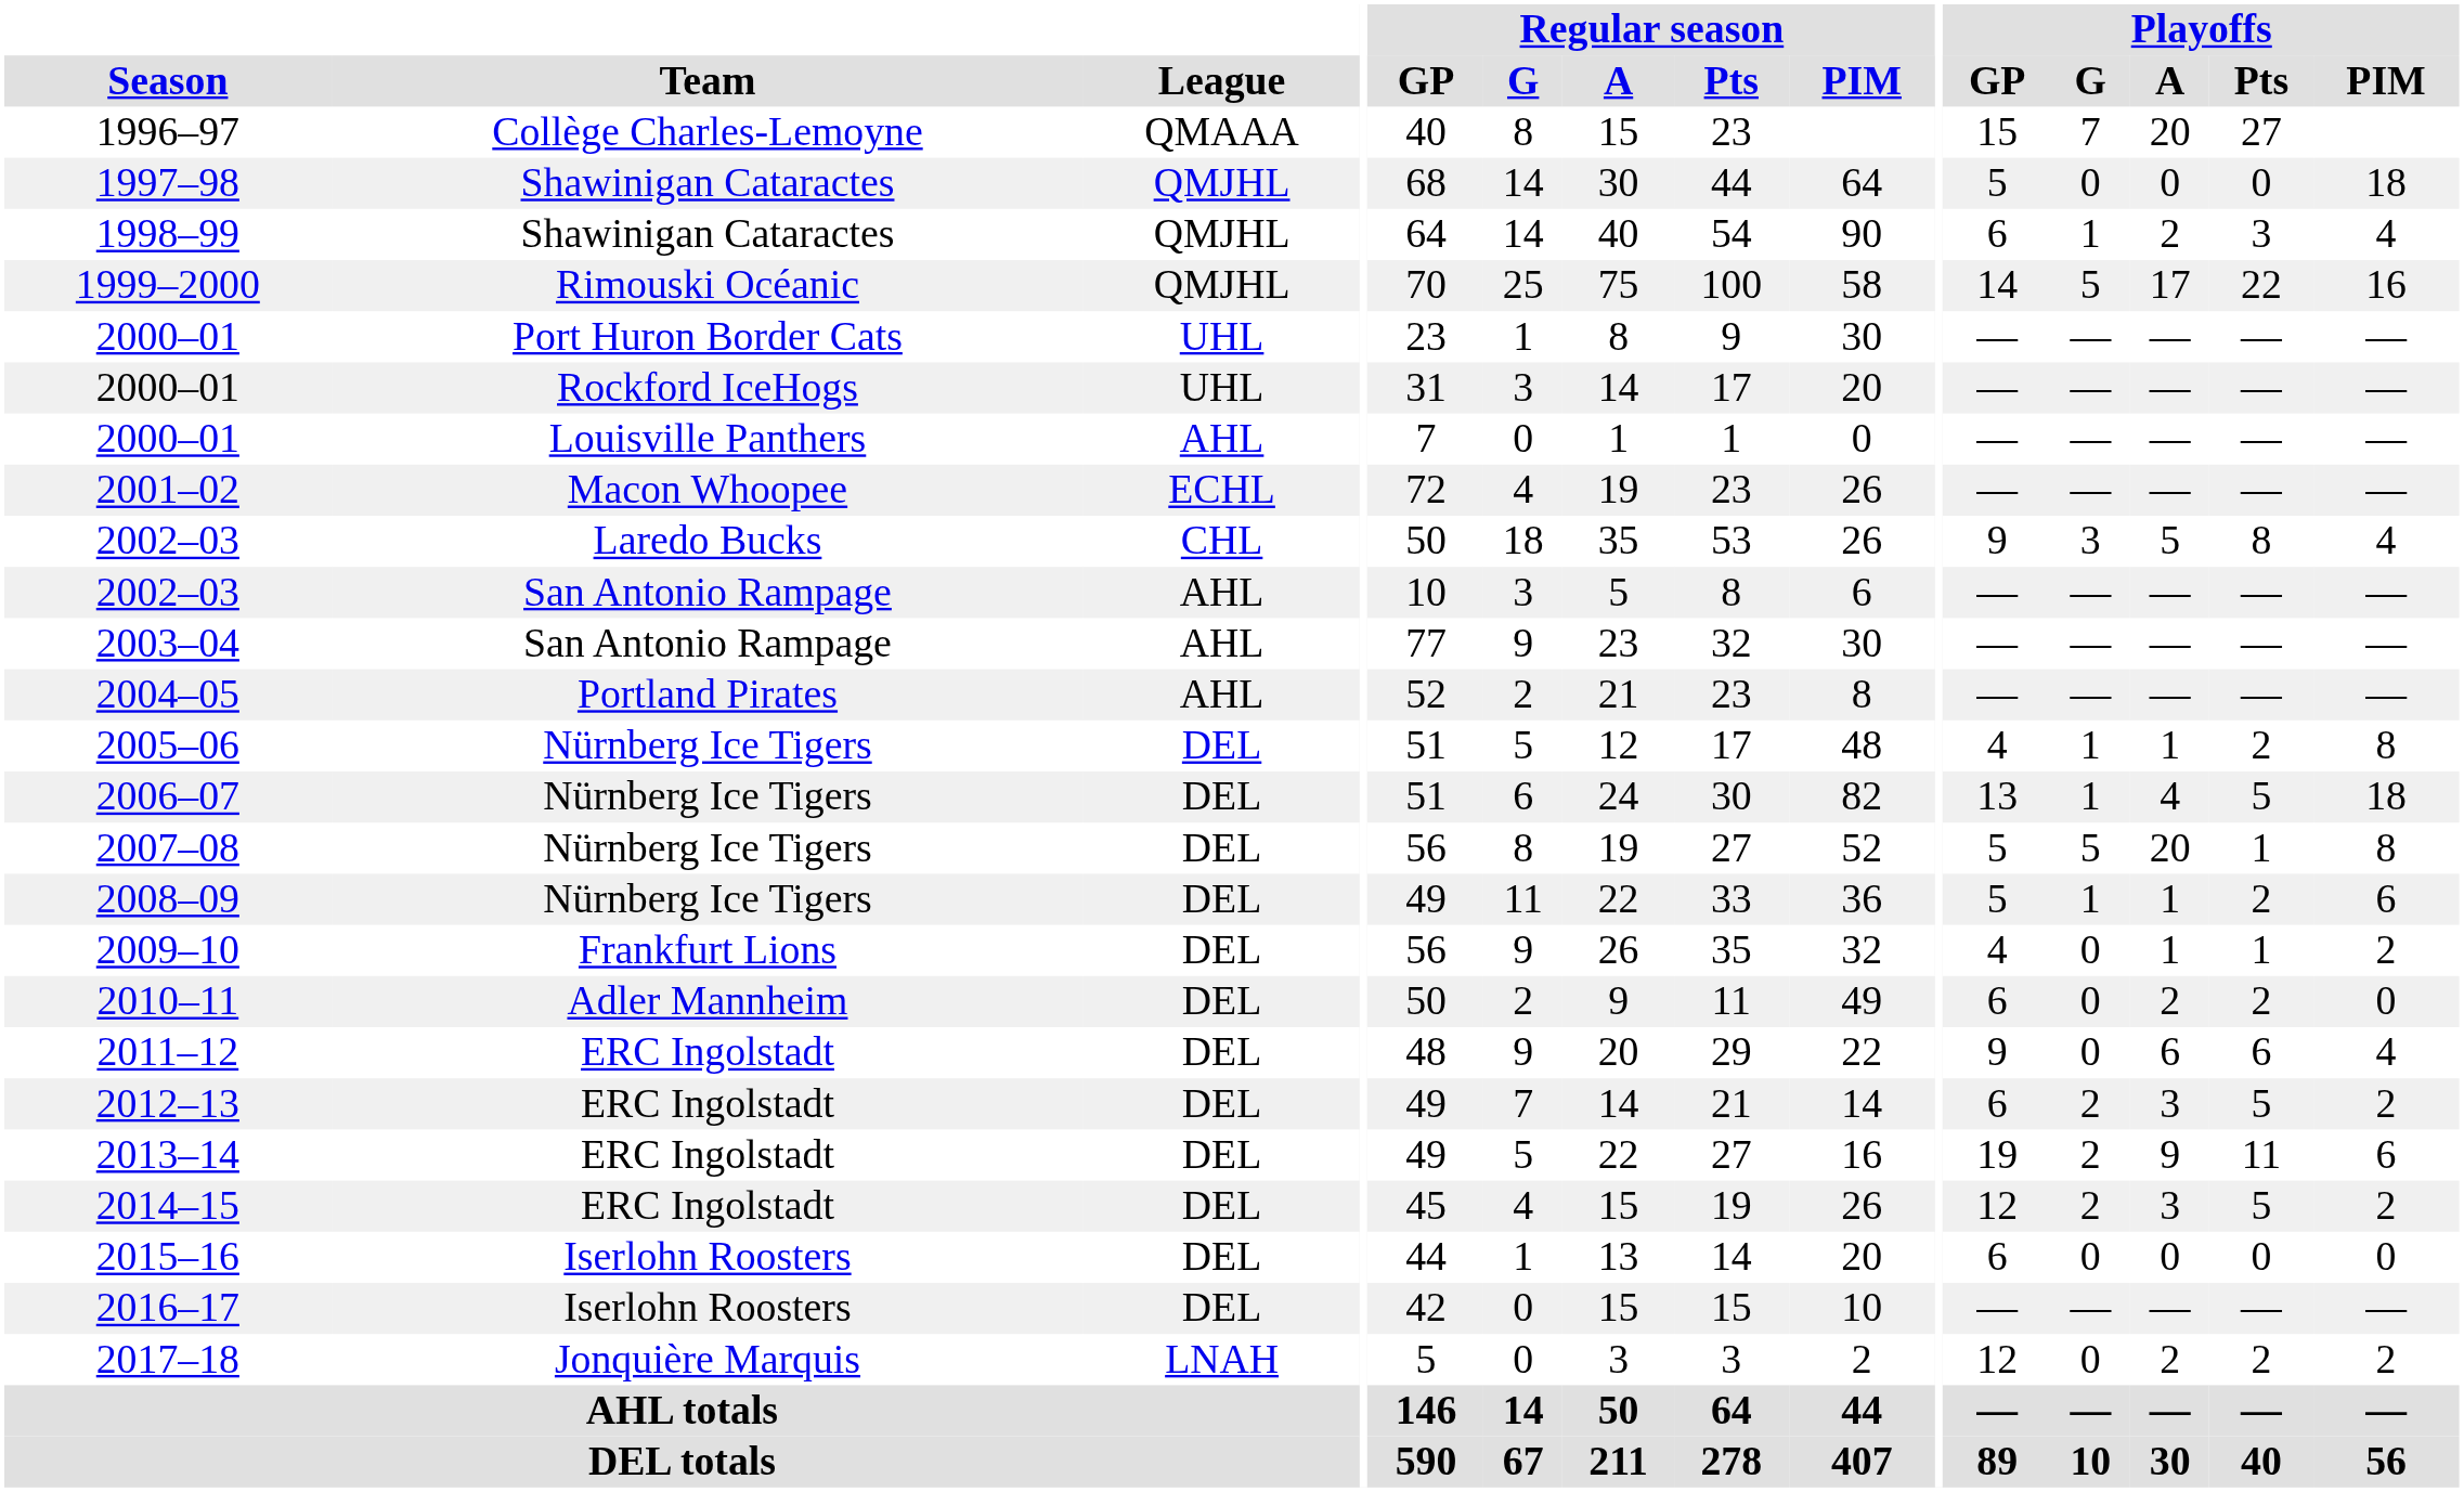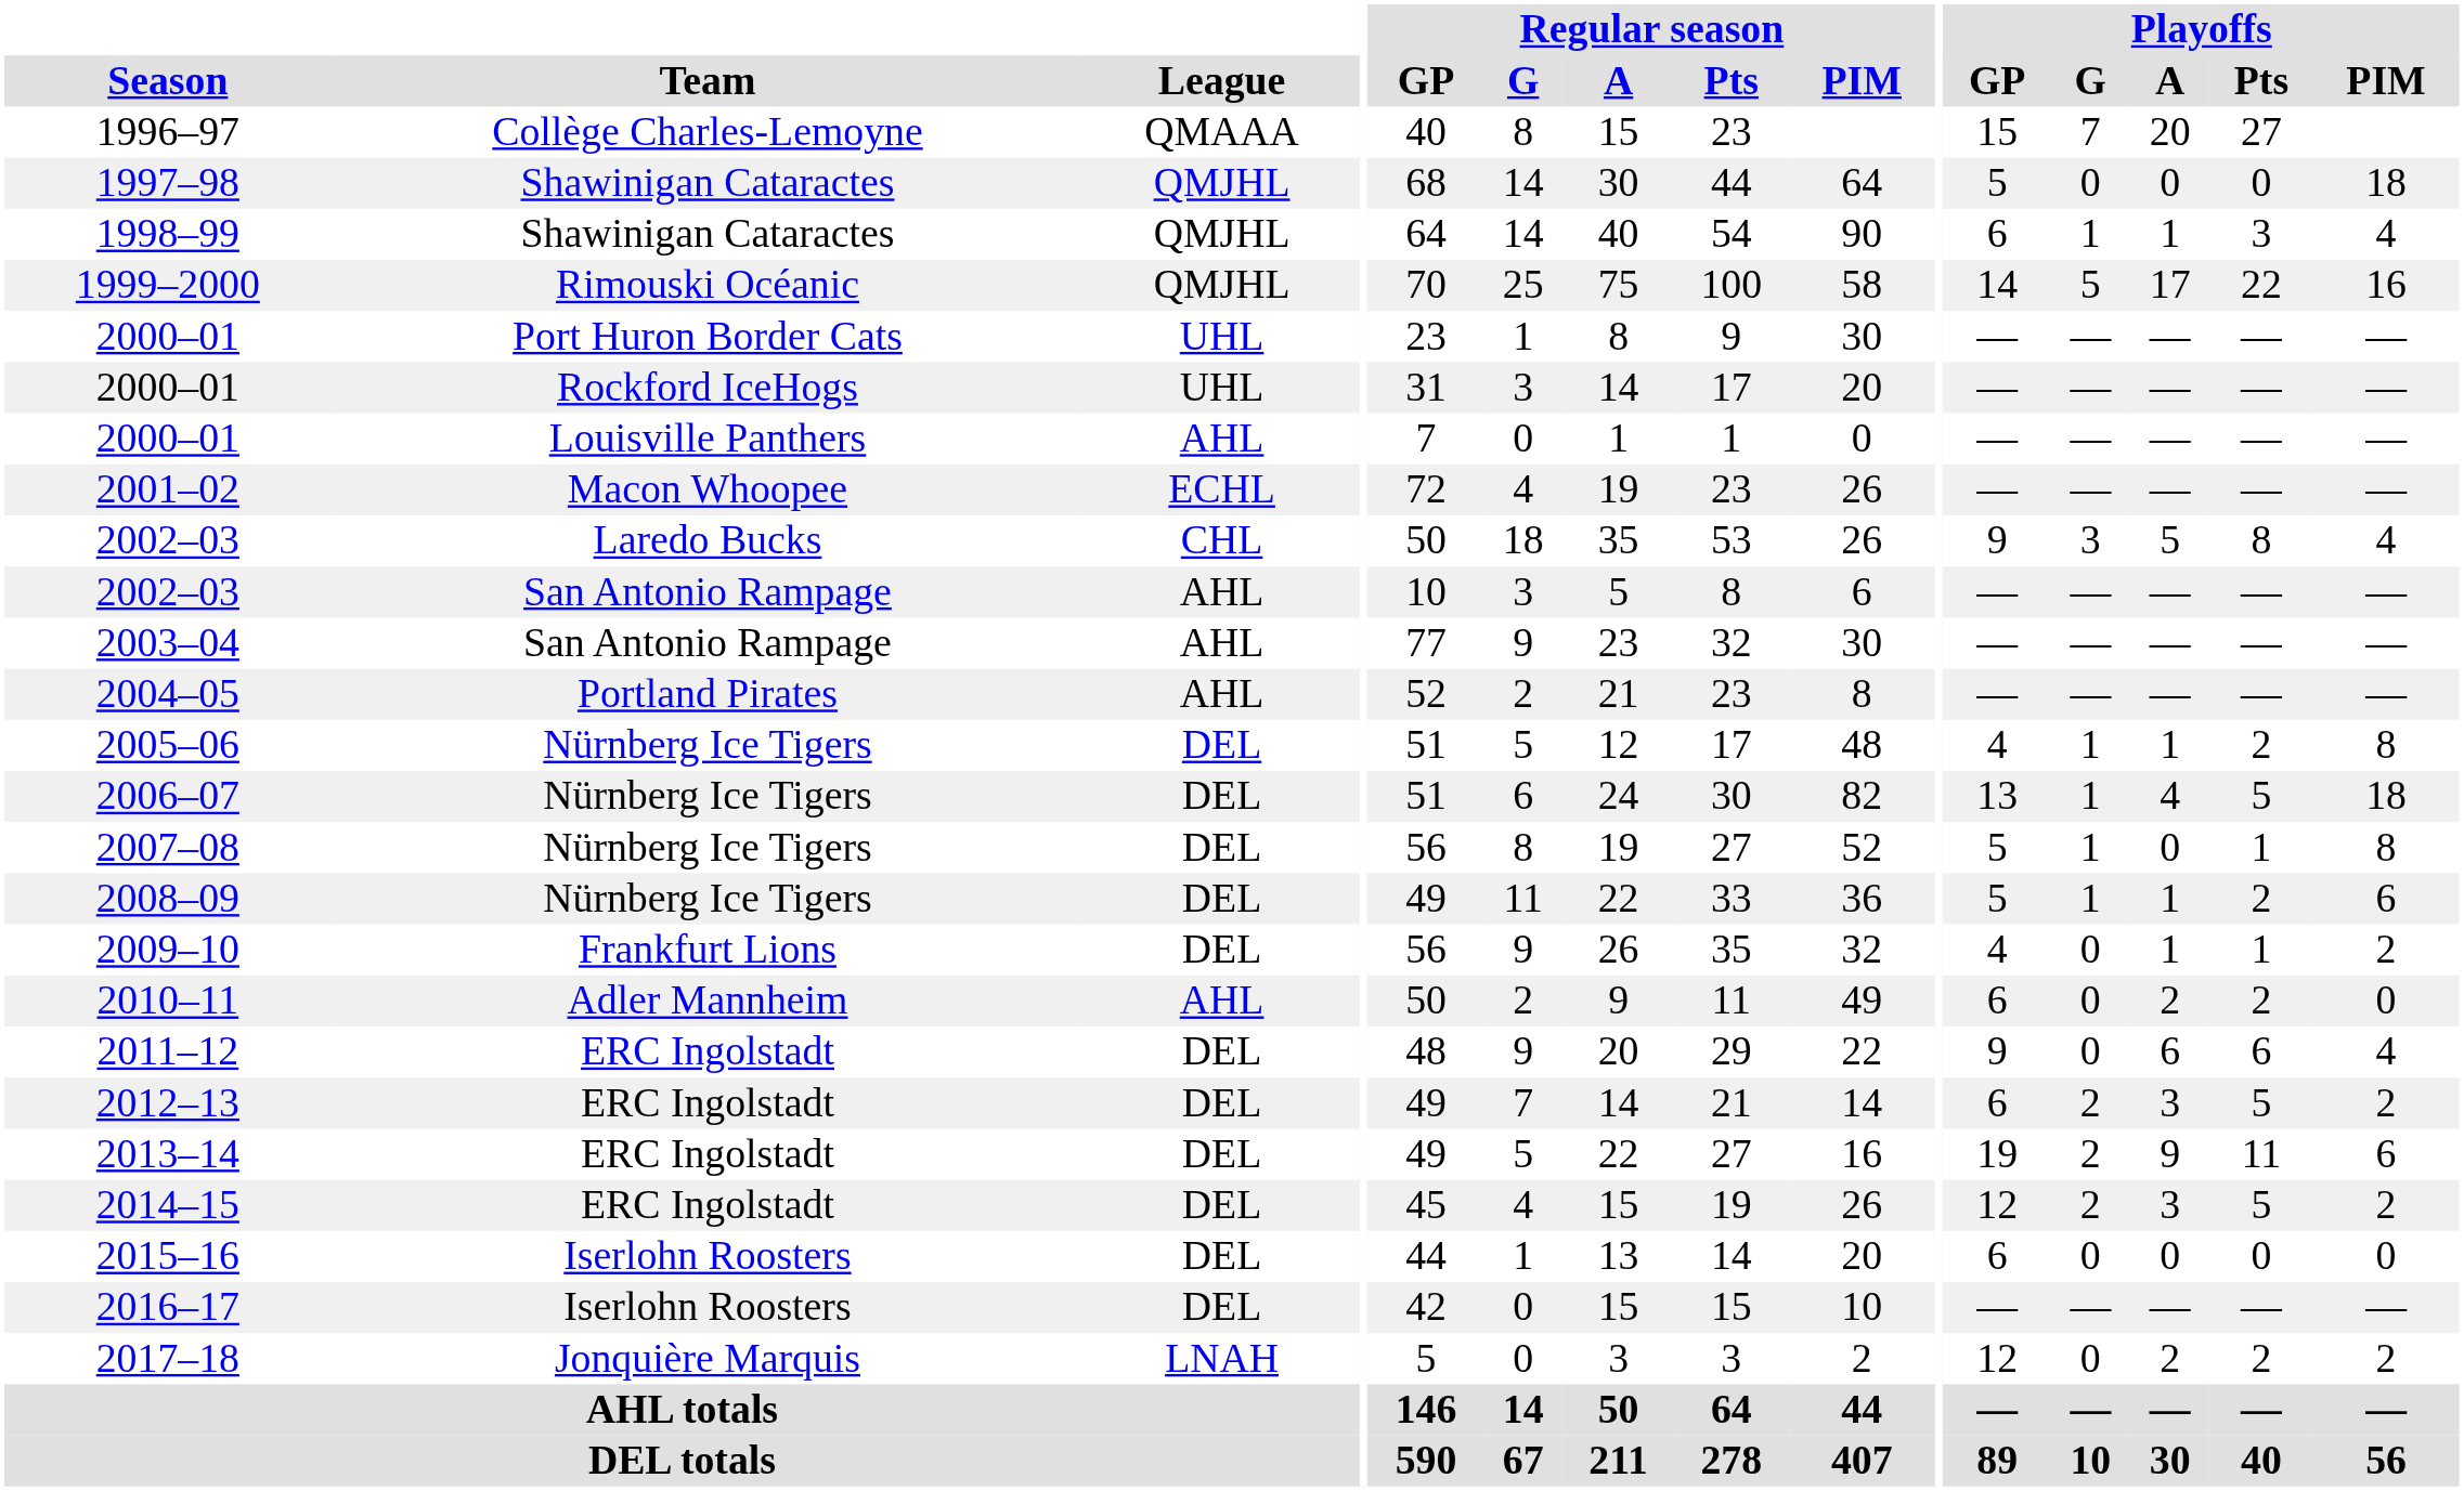 <table border="0" cellpadding="1" cellspacing="0" style="text-align:center; width:60em">
 <tr bgcolor="#e0e0e0">
 <th colspan="3" bgcolor="#ffffff"></th>
 <th rowspan="99" bgcolor="#ffffff"></th>
 <th colspan="5"><a href='#'>Regular season</a></th>
 <th rowspan="99" bgcolor="#ffffff"></th>
 <th colspan="5"><a href='#'>Playoffs</a></th>
 </tr>
 <tr bgcolor="#e0e0e0">
 <th><a href='#'>Season</a></th>
 <th>Team</th>
 <th>League</th>
 <th>GP</th>
 <th><a href='#'>G</a></th>
 <th><a href='#'>A</a></th>
 <th><a href='#'>Pts</a></th>
 <th><a href='#'>PIM</a></th>
 <th>GP</th>
 <th>G</th>
 <th>A</th>
 <th>Pts</th>
 <th>PIM</th>
 </tr>
 <tr>
 <td>1996–97</td>
 <td><a href='#'>Collège Charles-Lemoyne</a></td>
 <td>QMAAA</td>
 <td>40</td>
 <td>8</td>
 <td>15</td>
 <td>23</td>
 <td></td>
 <td>15</td>
 <td>7</td>
 <td>20</td>
 <td>27</td>
 <td></td>
 </tr>
 <tr bgcolor="#f0f0f0">
 <td><a href='#'>1997–98</a></td>
 <td><a href='#'>Shawinigan Cataractes</a></td>
 <td><a href='#'>QMJHL</a></td>
 <td>68</td>
 <td>14</td>
 <td>30</td>
 <td>44</td>
 <td>64</td>
 <td>5</td>
 <td>0</td>
 <td>0</td>
 <td>0</td>
 <td>18</td>
 </tr>
 <tr>
 <td><a href='#'>1998–99</a></td>
 <td>Shawinigan Cataractes</td>
 <td>QMJHL</td>
 <td>64</td>
 <td>14</td>
 <td>40</td>
 <td>54</td>
 <td>90</td>
 <td>6</td>
 <td>1</td>
-<td>2</td>
+<td>1</td>
 <td>3</td>
 <td>4</td>
 </tr>
 <tr bgcolor="#f0f0f0">
 <td><a href='#'>1999–2000</a></td>
 <td><a href='#'>Rimouski Océanic</a></td>
 <td>QMJHL</td>
 <td>70</td>
 <td>25</td>
 <td>75</td>
 <td>100</td>
 <td>58</td>
 <td>14</td>
 <td>5</td>
 <td>17</td>
 <td>22</td>
 <td>16</td>
 </tr>
 <tr>
 <td><a href='#'>2000–01</a></td>
 <td><a href='#'>Port Huron Border Cats</a></td>
 <td><a href='#'>UHL</a></td>
 <td>23</td>
 <td>1</td>
 <td>8</td>
 <td>9</td>
 <td>30</td>
 <td>—</td>
 <td>—</td>
 <td>—</td>
 <td>—</td>
 <td>—</td>
 </tr>
 <tr bgcolor="#f0f0f0">
 <td>2000–01</td>
 <td><a href='#'>Rockford IceHogs</a></td>
 <td>UHL</td>
 <td>31</td>
 <td>3</td>
 <td>14</td>
 <td>17</td>
 <td>20</td>
 <td>—</td>
 <td>—</td>
 <td>—</td>
 <td>—</td>
 <td>—</td>
 </tr>
 <tr>
 <td><a href='#'>2000–01</a></td>
 <td><a href='#'>Louisville Panthers</a></td>
 <td><a href='#'>AHL</a></td>
 <td>7</td>
 <td>0</td>
 <td>1</td>
 <td>1</td>
 <td>0</td>
 <td>—</td>
 <td>—</td>
 <td>—</td>
 <td>—</td>
 <td>—</td>
 </tr>
 <tr bgcolor="#f0f0f0">
 <td><a href='#'>2001–02</a></td>
 <td><a href='#'>Macon Whoopee</a></td>
 <td><a href='#'>ECHL</a></td>
 <td>72</td>
 <td>4</td>
 <td>19</td>
 <td>23</td>
 <td>26</td>
 <td>—</td>
 <td>—</td>
 <td>—</td>
 <td>—</td>
 <td>—</td>
 </tr>
 <tr>
 <td><a href='#'>2002–03</a></td>
 <td><a href='#'>Laredo Bucks</a></td>
 <td><a href='#'>CHL</a></td>
 <td>50</td>
 <td>18</td>
 <td>35</td>
 <td>53</td>
 <td>26</td>
 <td>9</td>
 <td>3</td>
 <td>5</td>
 <td>8</td>
 <td>4</td>
 </tr>
 <tr bgcolor="#f0f0f0">
 <td><a href='#'>2002–03</a></td>
 <td><a href='#'>San Antonio Rampage</a></td>
 <td>AHL</td>
 <td>10</td>
 <td>3</td>
 <td>5</td>
 <td>8</td>
 <td>6</td>
 <td>—</td>
 <td>—</td>
 <td>—</td>
 <td>—</td>
 <td>—</td>
 </tr>
 <tr>
 <td><a href='#'>2003–04</a></td>
 <td>San Antonio Rampage</td>
 <td>AHL</td>
 <td>77</td>
 <td>9</td>
 <td>23</td>
 <td>32</td>
 <td>30</td>
 <td>—</td>
 <td>—</td>
 <td>—</td>
 <td>—</td>
 <td>—</td>
 </tr>
 <tr bgcolor="#f0f0f0">
 <td><a href='#'>2004–05</a></td>
 <td><a href='#'>Portland Pirates</a></td>
 <td>AHL</td>
 <td>52</td>
 <td>2</td>
 <td>21</td>
 <td>23</td>
 <td>8</td>
 <td>—</td>
 <td>—</td>
 <td>—</td>
 <td>—</td>
 <td>—</td>
 </tr>
 <tr>
 <td><a href='#'>2005–06</a></td>
 <td><a href='#'>Nürnberg Ice Tigers</a></td>
 <td><a href='#'>DEL</a></td>
 <td>51</td>
 <td>5</td>
 <td>12</td>
 <td>17</td>
 <td>48</td>
 <td>4</td>
 <td>1</td>
 <td>1</td>
 <td>2</td>
 <td>8</td>
 </tr>
 <tr bgcolor="#f0f0f0">
 <td><a href='#'>2006–07</a></td>
 <td>Nürnberg Ice Tigers</td>
 <td>DEL</td>
 <td>51</td>
 <td>6</td>
 <td>24</td>
 <td>30</td>
 <td>82</td>
 <td>13</td>
 <td>1</td>
 <td>4</td>
 <td>5</td>
 <td>18</td>
 </tr>
 <tr>
 <td><a href='#'>2007–08</a></td>
 <td>Nürnberg Ice Tigers</td>
 <td>DEL</td>
 <td>56</td>
 <td>8</td>
 <td>19</td>
 <td>27</td>
 <td>52</td>
 <td>5</td>
-<td>5</td>
-<td>20</td>
+<td>1</td>
+<td>0</td>
 <td>1</td>
 <td>8</td>
 </tr>
 <tr bgcolor="#f0f0f0">
 <td><a href='#'>2008–09</a></td>
 <td>Nürnberg Ice Tigers</td>
 <td>DEL</td>
 <td>49</td>
 <td>11</td>
 <td>22</td>
 <td>33</td>
 <td>36</td>
 <td>5</td>
 <td>1</td>
 <td>1</td>
 <td>2</td>
 <td>6</td>
 </tr>
 <tr>
 <td><a href='#'>2009–10</a></td>
 <td><a href='#'>Frankfurt Lions</a></td>
 <td>DEL</td>
 <td>56</td>
 <td>9</td>
 <td>26</td>
 <td>35</td>
 <td>32</td>
 <td>4</td>
 <td>0</td>
 <td>1</td>
 <td>1</td>
 <td>2</td>
 </tr>
 <tr bgcolor="#f0f0f0">
 <td><a href='#'>2010–11</a></td>
 <td><a href='#'>Adler Mannheim</a></td>
-<td>DEL</td>
+<td><a href='#'>AHL</a></td>
 <td>50</td>
 <td>2</td>
 <td>9</td>
 <td>11</td>
 <td>49</td>
 <td>6</td>
 <td>0</td>
 <td>2</td>
 <td>2</td>
 <td>0</td>
 </tr>
 <tr>
 <td><a href='#'>2011–12</a></td>
 <td><a href='#'>ERC Ingolstadt</a></td>
 <td>DEL</td>
 <td>48</td>
 <td>9</td>
 <td>20</td>
 <td>29</td>
 <td>22</td>
 <td>9</td>
 <td>0</td>
 <td>6</td>
 <td>6</td>
 <td>4</td>
 </tr>
 <tr bgcolor="#f0f0f0">
 <td><a href='#'>2012–13</a></td>
 <td>ERC Ingolstadt</td>
 <td>DEL</td>
 <td>49</td>
 <td>7</td>
 <td>14</td>
 <td>21</td>
 <td>14</td>
 <td>6</td>
 <td>2</td>
 <td>3</td>
 <td>5</td>
 <td>2</td>
 </tr>
 <tr>
 <td><a href='#'>2013–14</a></td>
 <td>ERC Ingolstadt</td>
 <td>DEL</td>
 <td>49</td>
 <td>5</td>
 <td>22</td>
 <td>27</td>
 <td>16</td>
 <td>19</td>
 <td>2</td>
 <td>9</td>
 <td>11</td>
 <td>6</td>
 </tr>
 <tr bgcolor="#f0f0f0">
 <td><a href='#'>2014–15</a></td>
 <td>ERC Ingolstadt</td>
 <td>DEL</td>
 <td>45</td>
 <td>4</td>
 <td>15</td>
 <td>19</td>
 <td>26</td>
 <td>12</td>
 <td>2</td>
 <td>3</td>
 <td>5</td>
 <td>2</td>
 </tr>
 <tr>
 <td><a href='#'>2015–16</a></td>
 <td><a href='#'>Iserlohn Roosters</a></td>
 <td>DEL</td>
 <td>44</td>
 <td>1</td>
 <td>13</td>
 <td>14</td>
 <td>20</td>
 <td>6</td>
 <td>0</td>
 <td>0</td>
 <td>0</td>
 <td>0</td>
 </tr>
 <tr bgcolor="#f0f0f0">
 <td><a href='#'>2016–17</a></td>
 <td>Iserlohn Roosters</td>
 <td>DEL</td>
 <td>42</td>
 <td>0</td>
 <td>15</td>
 <td>15</td>
 <td>10</td>
 <td>—</td>
 <td>—</td>
 <td>—</td>
 <td>—</td>
 <td>—</td>
 </tr>
 <tr>
 <td><a href='#'>2017–18</a></td>
 <td><a href='#'>Jonquière Marquis</a></td>
 <td><a href='#'>LNAH</a></td>
 <td>5</td>
 <td>0</td>
 <td>3</td>
 <td>3</td>
 <td>2</td>
 <td>12</td>
 <td>0</td>
 <td>2</td>
 <td>2</td>
 <td>2</td>
 </tr>
 <tr bgcolor="#e0e0e0">
 <th colspan="3">AHL totals</th>
 <th>146</th>
 <th>14</th>
 <th>50</th>
 <th>64</th>
 <th>44</th>
 <th>—</th>
 <th>—</th>
 <th>—</th>
 <th>—</th>
 <th>—</th>
 </tr>
 <tr bgcolor="#e0e0e0">
 <th colspan="3">DEL totals</th>
 <th>590</th>
 <th>67</th>
 <th>211</th>
 <th>278</th>
 <th>407</th>
 <th>89</th>
 <th>10</th>
 <th>30</th>
 <th>40</th>
 <th>56</th>
 </tr>
 </table>
